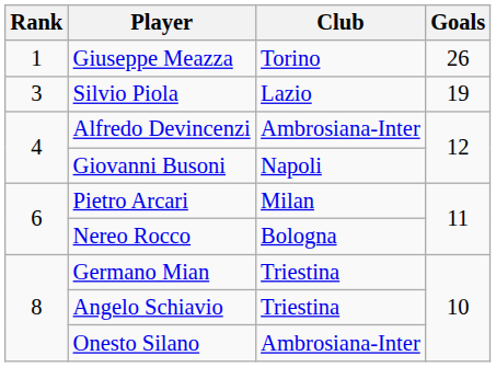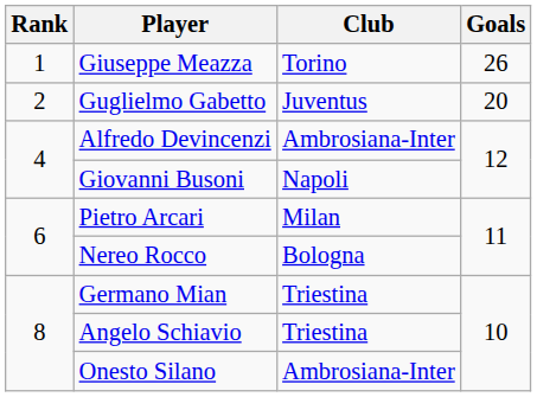 <table class="wikitable" style="text-align:center">
 <tr>
 <th>Rank</th>
 <th>Player</th>
 <th>Club</th>
 <th>Goals</th>
 </tr>
 <tr>
 <td>1</td>
 <td align="left"> <a href='#'>Giuseppe Meazza</a></td>
 <td align="left"><a href='#'>Torino</a></td>
 <td>26</td>
 </tr>
 <tr>
-<td>3</td>
-<td align="left"> <a href='#'>Silvio Piola</a></td>
-<td align="left"><a href='#'>Lazio</a></td>
-<td>19</td>
+<td>2</td>
+<td align="left"> <a href='#'>Guglielmo Gabetto</a></td>
+<td align="left"><a href='#'>Juventus</a></td>
+<td>20</td>
 </tr>
 <tr>
 <td rowspan="2">4</td>
 <td align="left"> <a href='#'>Alfredo Devincenzi</a></td>
 <td align="left"><a href='#'>Ambrosiana-Inter</a></td>
 <td rowspan="2">12</td>
 </tr>
 <tr>
 <td align="left"> <a href='#'>Giovanni Busoni</a></td>
 <td align="left"><a href='#'>Napoli</a></td>
 </tr>
 <tr>
 <td rowspan="2">6</td>
 <td align="left"> <a href='#'>Pietro Arcari</a></td>
 <td align="left"><a href='#'>Milan</a></td>
 <td rowspan="2">11</td>
 </tr>
 <tr>
 <td align="left"> <a href='#'>Nereo Rocco</a></td>
 <td align="left"><a href='#'>Bologna</a></td>
 </tr>
 <tr>
 <td rowspan="3">8</td>
 <td align="left"> <a href='#'>Germano Mian</a></td>
 <td align="left"><a href='#'>Triestina</a></td>
 <td rowspan="3">10</td>
 </tr>
 <tr>
 <td align="left"> <a href='#'>Angelo Schiavio</a></td>
 <td align="left"><a href='#'>Triestina</a></td>
 </tr>
 <tr>
 <td align="left"> <a href='#'>Onesto Silano</a></td>
 <td align="left"><a href='#'>Ambrosiana-Inter</a></td>
 </tr>
 </table>
